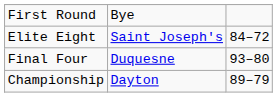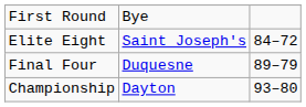 <table class= "wikitable">
 <tr>
 </tr>
 <tr>
 <td>First Round</td>
 <td>Bye</td>
 <td></td>
 </tr>
 <tr>
 <td>Elite Eight</td>
 <td><a href='#'>Saint Joseph's</a></td>
 <td>84–72</td>
 </tr>
 <tr>
 <td>Final Four</td>
 <td><a href='#'>Duquesne</a></td>
-<td>93–80</td>
+<td>89–79</td>
 </tr>
 <tr>
 <td>Championship</td>
 <td><a href='#'>Dayton</a></td>
-<td>89–79</td>
+<td>93–80</td>
 </tr>
 </table>
